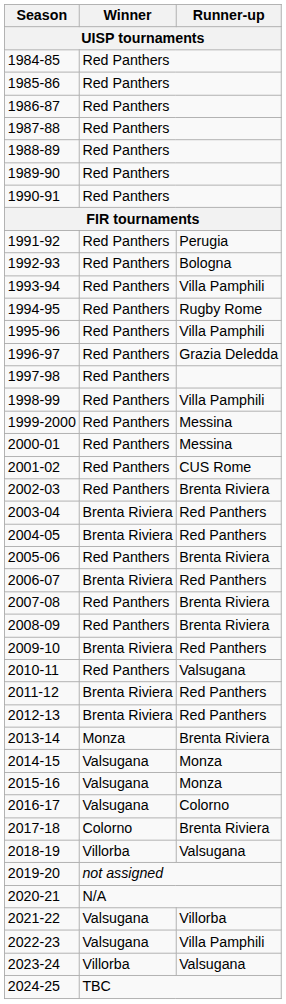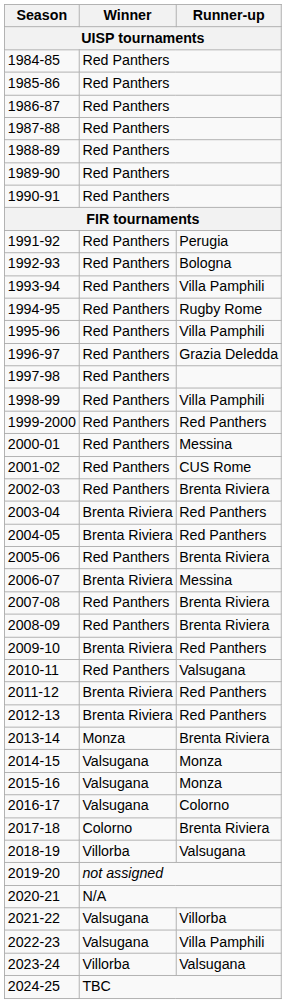 <table class="wikitable">
 <tr>
 <th>Season</th>
 <th>Winner</th>
 <th>Runner-up</th>
 </tr>
 <tr>
 <th colspan="3">UISP tournaments</th>
 </tr>
 <tr>
 <td>1984-85</td>
 <td colspan="2">Red Panthers</td>
 </tr>
 <tr>
 <td>1985-86</td>
 <td colspan="2">Red Panthers</td>
 </tr>
 <tr>
 <td>1986-87</td>
 <td colspan="2">Red Panthers</td>
 </tr>
 <tr>
 <td>1987-88</td>
 <td colspan="2">Red Panthers</td>
 </tr>
 <tr>
 <td>1988-89</td>
 <td colspan="2">Red Panthers</td>
 </tr>
 <tr>
 <td>1989-90</td>
 <td colspan="2">Red Panthers</td>
 </tr>
 <tr>
 <td>1990-91</td>
 <td colspan="2">Red Panthers</td>
 </tr>
 <tr>
 <th colspan="3">FIR tournaments</th>
 </tr>
 <tr>
 <td>1991-92</td>
 <td>Red Panthers</td>
 <td>Perugia</td>
 </tr>
 <tr>
 <td>1992-93</td>
 <td>Red Panthers</td>
 <td>Bologna</td>
 </tr>
 <tr>
 <td>1993-94</td>
 <td>Red Panthers</td>
 <td>Villa Pamphili</td>
 </tr>
 <tr>
 <td>1994-95</td>
 <td>Red Panthers</td>
 <td>Rugby Rome</td>
 </tr>
 <tr>
 <td>1995-96</td>
 <td>Red Panthers</td>
 <td>Villa Pamphili</td>
 </tr>
 <tr>
 <td>1996-97</td>
 <td>Red Panthers</td>
 <td>Grazia Deledda</td>
 </tr>
 <tr>
 <td>1997-98</td>
 <td>Red Panthers</td>
 <td></td>
 </tr>
 <tr>
 <td>1998-99</td>
 <td>Red Panthers</td>
 <td>Villa Pamphili</td>
 </tr>
 <tr>
 <td>1999-2000</td>
 <td>Red Panthers</td>
-<td>Messina</td>
+<td>Red Panthers</td>
 </tr>
 <tr>
 <td>2000-01</td>
 <td>Red Panthers</td>
 <td>Messina</td>
 </tr>
 <tr>
 <td>2001-02</td>
 <td>Red Panthers</td>
 <td>CUS Rome</td>
 </tr>
 <tr>
 <td>2002-03</td>
 <td>Red Panthers</td>
 <td>Brenta Riviera</td>
 </tr>
 <tr>
 <td>2003-04</td>
 <td>Brenta Riviera</td>
 <td>Red Panthers</td>
 </tr>
 <tr>
 <td>2004-05</td>
 <td>Brenta Riviera</td>
 <td>Red Panthers</td>
 </tr>
 <tr>
 <td>2005-06</td>
 <td>Red Panthers</td>
 <td>Brenta Riviera</td>
 </tr>
 <tr>
 <td>2006-07</td>
 <td>Brenta Riviera</td>
-<td>Red Panthers</td>
+<td>Messina</td>
 </tr>
 <tr>
 <td>2007-08</td>
 <td>Red Panthers</td>
 <td>Brenta Riviera</td>
 </tr>
 <tr>
 <td>2008-09</td>
 <td>Red Panthers</td>
 <td>Brenta Riviera</td>
 </tr>
 <tr>
 <td>2009-10</td>
 <td>Brenta Riviera</td>
 <td>Red Panthers</td>
 </tr>
 <tr>
 <td>2010-11</td>
 <td>Red Panthers</td>
 <td>Valsugana</td>
 </tr>
 <tr>
 <td>2011-12</td>
 <td>Brenta Riviera</td>
 <td>Red Panthers</td>
 </tr>
 <tr>
 <td>2012-13</td>
 <td>Brenta Riviera</td>
 <td>Red Panthers</td>
 </tr>
 <tr>
 <td>2013-14</td>
 <td>Monza</td>
 <td>Brenta Riviera</td>
 </tr>
 <tr>
 <td>2014-15</td>
 <td>Valsugana</td>
 <td>Monza</td>
 </tr>
 <tr>
 <td>2015-16</td>
 <td>Valsugana</td>
 <td>Monza</td>
 </tr>
 <tr>
 <td>2016-17</td>
 <td>Valsugana</td>
 <td>Colorno</td>
 </tr>
 <tr>
 <td>2017-18</td>
 <td>Colorno</td>
 <td>Brenta Riviera</td>
 </tr>
 <tr>
 <td>2018-19</td>
 <td>Villorba</td>
 <td>Valsugana</td>
 </tr>
 <tr>
 <td>2019-20</td>
 <td colspan="2"><em>not assigned</em></td>
 </tr>
 <tr>
 <td>2020-21</td>
 <td colspan="2">N/A</td>
 </tr>
 <tr>
 <td>2021-22</td>
 <td>Valsugana</td>
 <td>Villorba</td>
 </tr>
 <tr>
 <td>2022-23</td>
 <td>Valsugana</td>
 <td>Villa Pamphili</td>
 </tr>
 <tr>
 <td>2023-24</td>
 <td>Villorba</td>
 <td>Valsugana</td>
 </tr>
 <tr>
 <td>2024-25</td>
 <td colspan="2">TBC</td>
 </tr>
 </table>
